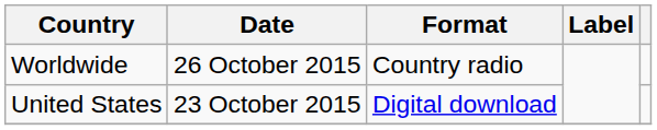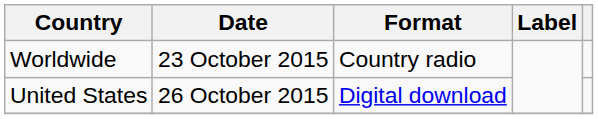 <table class="wikitable plainrowheaders">
 <tr>
 <th>Country</th>
 <th>Date</th>
 <th>Format</th>
 <th>Label</th>
 <th></th>
 </tr>
 <tr>
 <td>Worldwide</td>
-<td>26 October 2015</td>
+<td>23 October 2015</td>
 <td>Country radio</td>
 <td rowspan="2"></td>
 <td></td>
 </tr>
 <tr>
 <td>United States</td>
-<td>23 October 2015</td>
+<td>26 October 2015</td>
 <td><a href='#'>Digital download</a></td>
 <td></td>
 </tr>
 <tr>
 </tr>
 </table>
